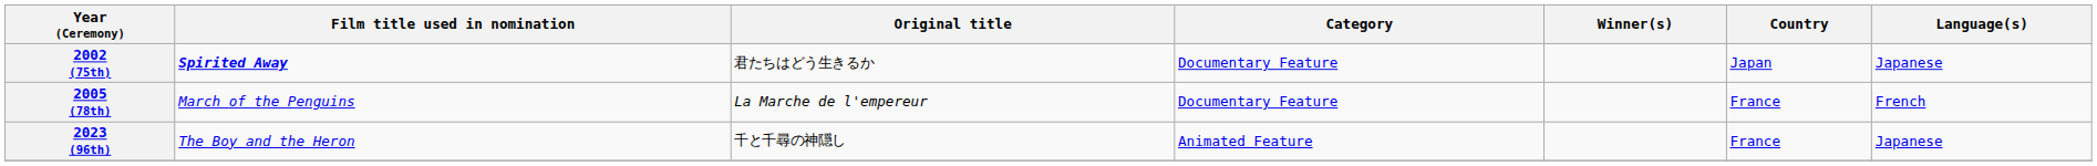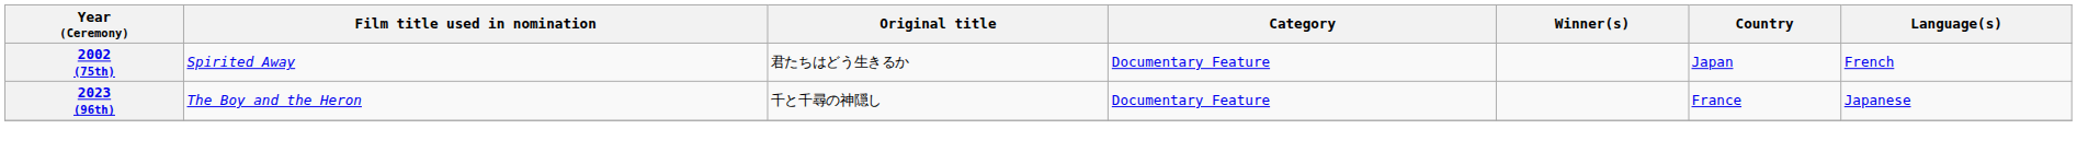 <table class="wikitable plainrowheaders sortable" width="98%"">
 <tr>
 <th scope=col>Year<br><small>(Ceremony)</small></th>
 <th scope=col>Film title used in nomination</th>
 <th scope=col>Original title</th>
 <th scope=col>Category</th>
 <th scope=col>Winner(s)</th>
 <th scope=col>Country</th>
 <th scope=col>Language(s)</th>
 </tr>
 <tr>
 <th align="center"><a href='#'>2002</a><br><small><a href='#'>(75th)</a></small></th>
-<td scope="row"><strong><em><a href='#'>Spirited Away</a></em></strong></td>
+<td scope="row"><em><a href='#'>Spirited Away</a></em></td>
 <td>君たちはどう生きるか</td>
 <td><a href='#'>Documentary Feature</a></td>
 <td></td>
 <td> <a href='#'>Japan</a></td>
-<td><a href='#'>Japanese</a></td>
-</tr>
-<tr>
-<th align="center"><a href='#'>2005</a><br><small><a href='#'>(78th)</a></small></th>
-<td scope="row"><em><a href='#'>March of the Penguins</a></em></td>
-<td><em>La Marche de l'empereur</em></td>
-<td><a href='#'>Documentary Feature</a></td>
-<td></td>
-<td> <a href='#'>France</a></td>
 <td><a href='#'>French</a></td>
 </tr>
 <tr>
 <th><a href='#'>2023</a><br><small><a href='#'>(96th)</a></small></th>
 <td><em><a href='#'>The Boy and the Heron</a></em></td>
 <td>千と千尋の神隠し</td>
-<td><a href='#'>Animated Feature</a></td>
+<td><a href='#'>Documentary Feature</a></td>
 <td></td>
 <td> <a href='#'>France</a></td>
 <td><a href='#'>Japanese</a></td>
 </tr>
 <tr>
 </tr>
 </table>
